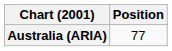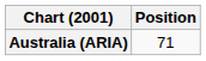 <table class="wikitable plainrowheaders" style="text-align:center">
 <tr>
 <th>Chart (2001)</th>
 <th>Position</th>
 </tr>
 <tr>
 <th scope="row">Australia (ARIA)</th>
-<td>77</td>
+<td>71</td>
 </tr>
 </table>
